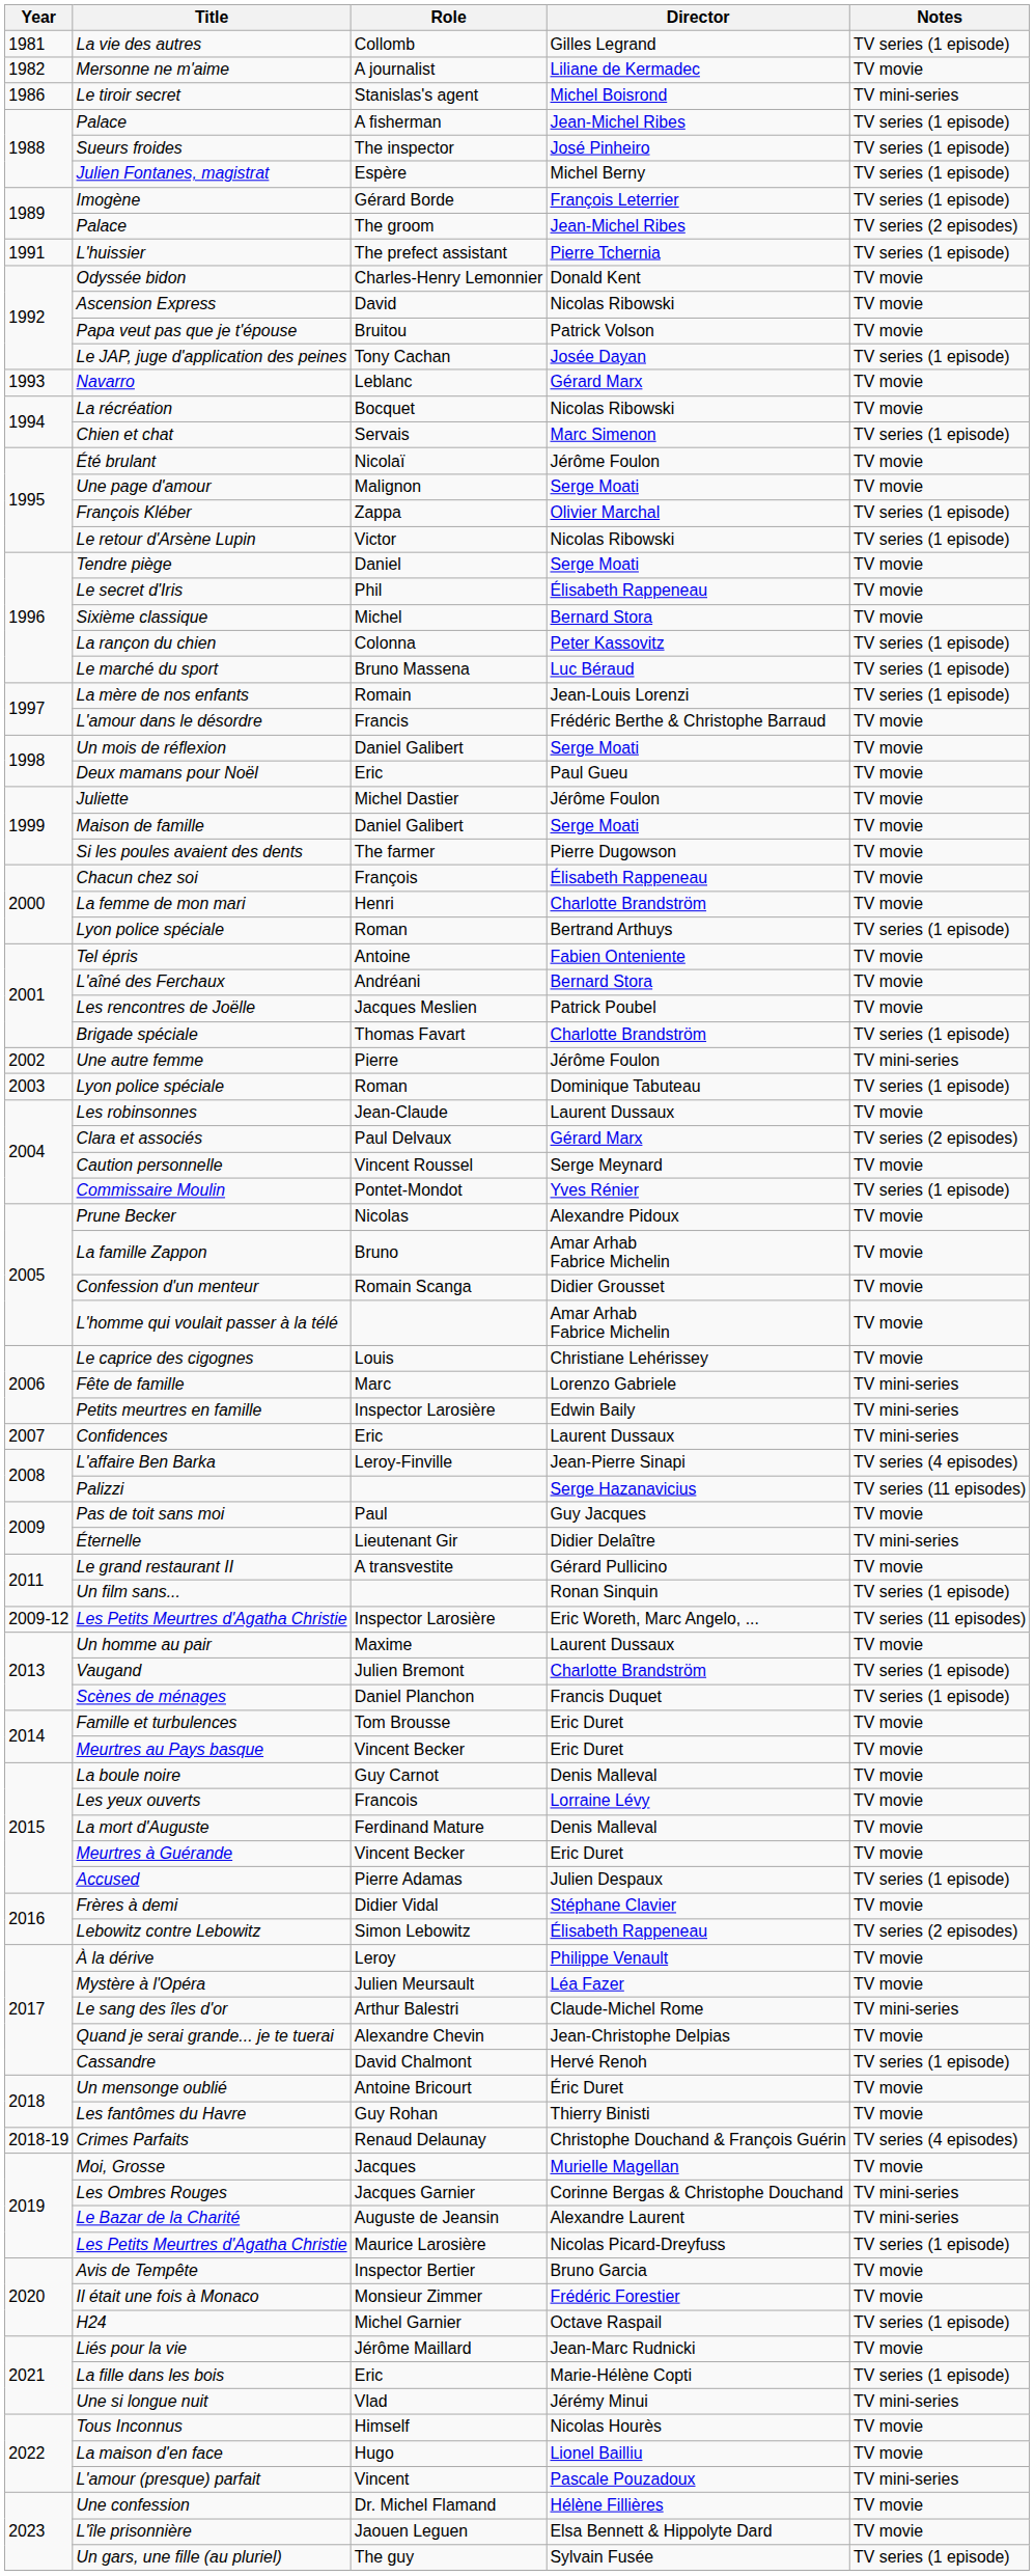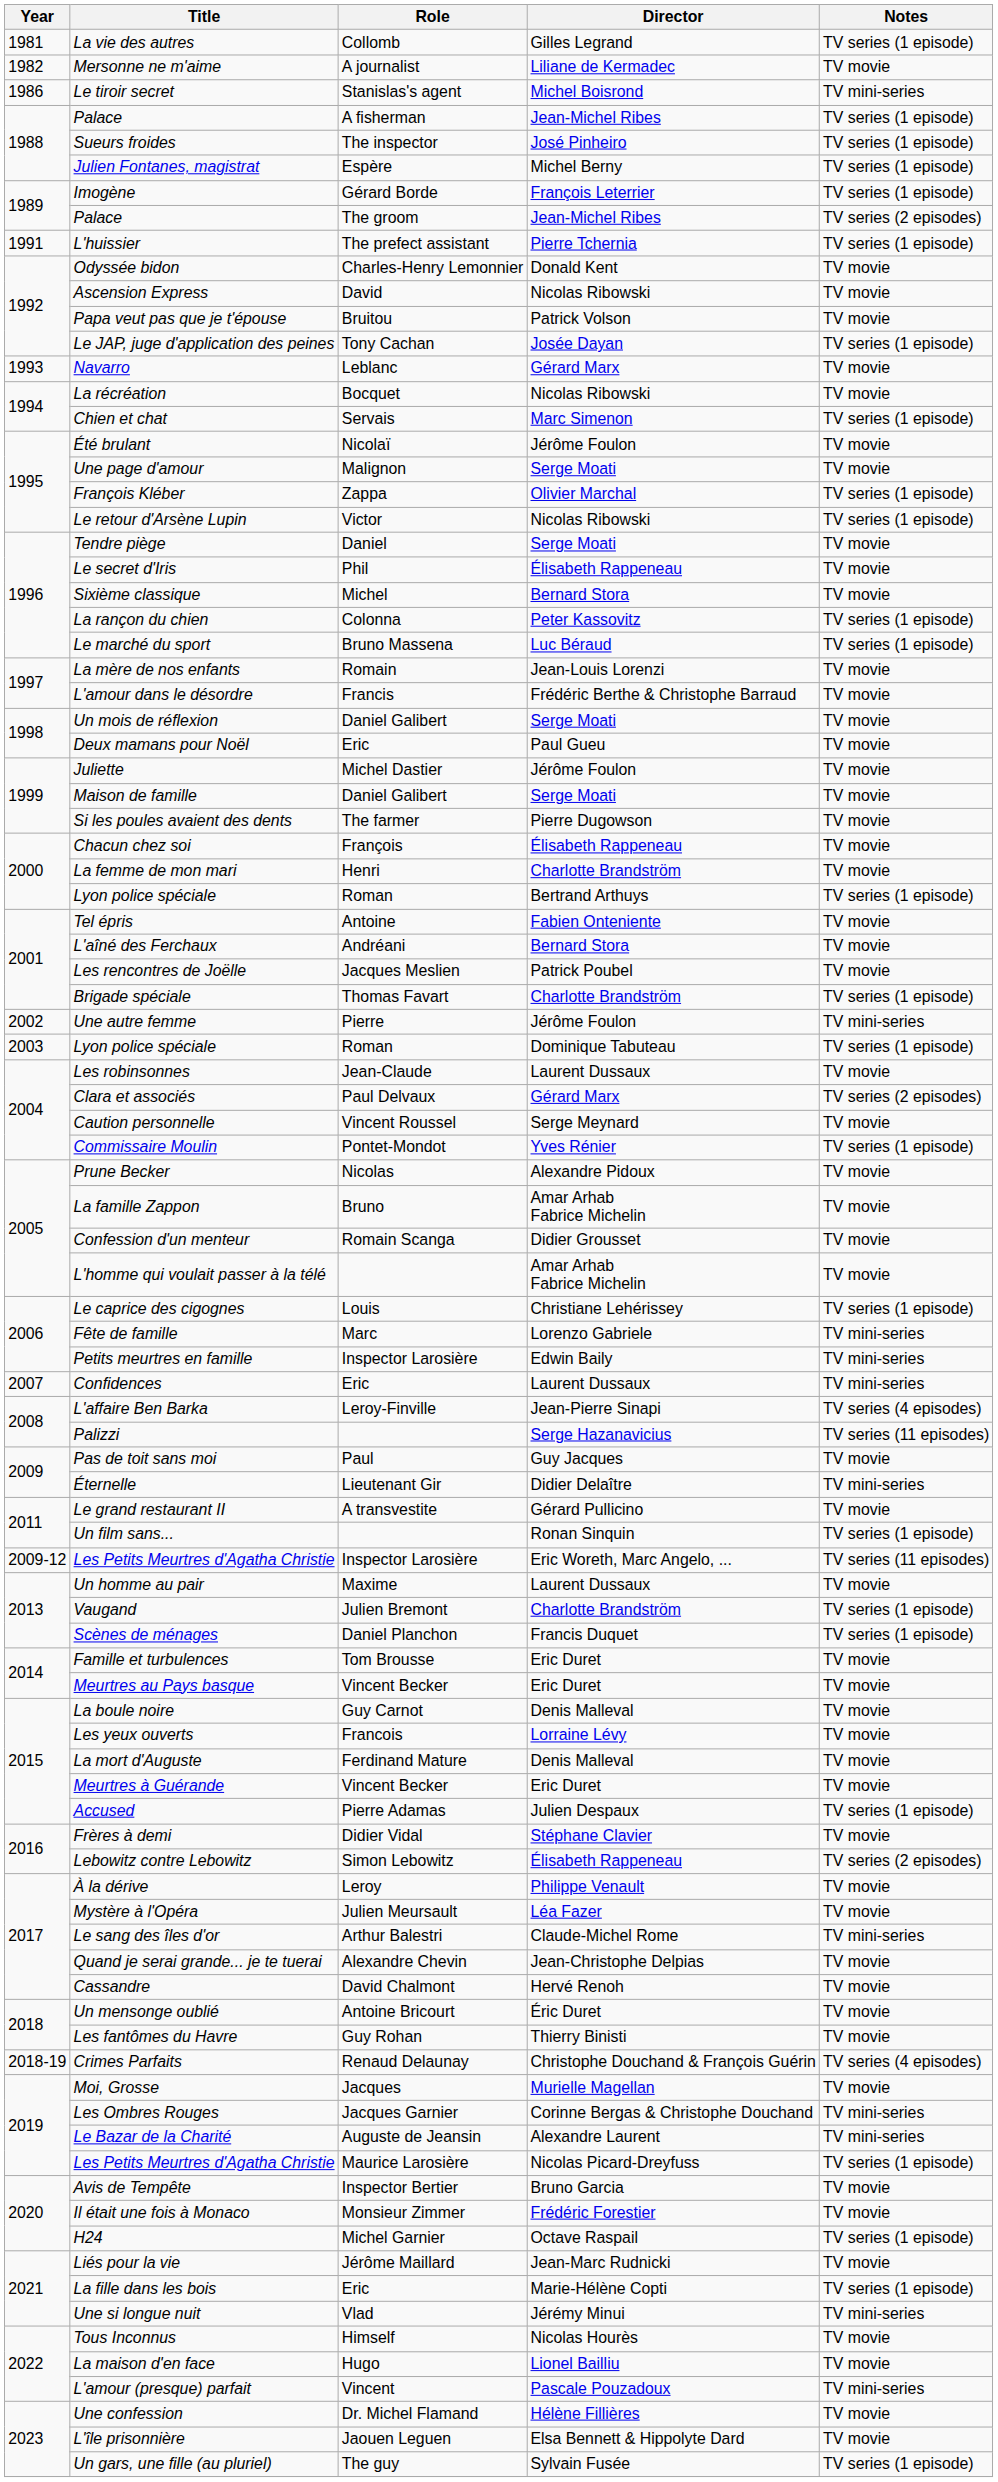 <table class="wikitable sortable">
 <tr>
 <th>Year</th>
 <th>Title</th>
 <th>Role</th>
 <th>Director</th>
 <th class="unsortable">Notes</th>
 </tr>
 <tr>
 <td>1981</td>
 <td><em>La vie des autres</em></td>
 <td>Collomb</td>
 <td>Gilles Legrand</td>
 <td>TV series (1 episode)</td>
 </tr>
 <tr>
 <td>1982</td>
 <td><em>Mersonne ne m'aime</em></td>
 <td>A journalist</td>
 <td><a href='#'>Liliane de Kermadec</a></td>
 <td>TV movie</td>
 </tr>
 <tr>
 <td>1986</td>
 <td><em>Le tiroir secret</em></td>
 <td>Stanislas's agent</td>
 <td><a href='#'>Michel Boisrond</a></td>
 <td>TV mini-series</td>
 </tr>
 <tr>
 <td rowspan=3>1988</td>
 <td><em>Palace</em></td>
 <td>A fisherman</td>
 <td><a href='#'>Jean-Michel Ribes</a></td>
 <td>TV series (1 episode)</td>
 </tr>
 <tr>
 <td><em>Sueurs froides</em></td>
 <td>The inspector</td>
 <td><a href='#'>José Pinheiro</a></td>
 <td>TV series (1 episode)</td>
 </tr>
 <tr>
 <td><em><a href='#'>Julien Fontanes, magistrat</a></em></td>
 <td>Espère</td>
 <td>Michel Berny</td>
 <td>TV series (1 episode)</td>
 </tr>
 <tr>
 <td rowspan=2>1989</td>
 <td><em>Imogène</em></td>
 <td>Gérard Borde</td>
 <td><a href='#'>François Leterrier</a></td>
 <td>TV series (1 episode)</td>
 </tr>
 <tr>
 <td><em>Palace</em></td>
 <td>The groom</td>
 <td><a href='#'>Jean-Michel Ribes</a></td>
 <td>TV series (2 episodes)</td>
 </tr>
 <tr>
 <td>1991</td>
 <td><em>L'huissier</em></td>
 <td>The prefect assistant</td>
 <td><a href='#'>Pierre Tchernia</a></td>
 <td>TV series (1 episode)</td>
 </tr>
 <tr>
 <td rowspan=4>1992</td>
 <td><em>Odyssée bidon</em></td>
 <td>Charles-Henry Lemonnier</td>
 <td>Donald Kent</td>
 <td>TV movie</td>
 </tr>
 <tr>
 <td><em>Ascension Express</em></td>
 <td>David</td>
 <td>Nicolas Ribowski</td>
 <td>TV movie</td>
 </tr>
 <tr>
 <td><em>Papa veut pas que je t'épouse</em></td>
 <td>Bruitou</td>
 <td>Patrick Volson</td>
 <td>TV movie</td>
 </tr>
 <tr>
 <td><em>Le JAP, juge d'application des peines</em></td>
 <td>Tony Cachan</td>
 <td><a href='#'>Josée Dayan</a></td>
 <td>TV series (1 episode)</td>
 </tr>
 <tr>
 <td>1993</td>
 <td><em><a href='#'>Navarro</a></em></td>
 <td>Leblanc</td>
 <td><a href='#'>Gérard Marx</a></td>
 <td>TV movie</td>
 </tr>
 <tr>
 <td rowspan=2>1994</td>
 <td><em>La récréation</em></td>
 <td>Bocquet</td>
 <td>Nicolas Ribowski</td>
 <td>TV movie</td>
 </tr>
 <tr>
 <td><em>Chien et chat</em></td>
 <td>Servais</td>
 <td><a href='#'>Marc Simenon</a></td>
 <td>TV series (1 episode)</td>
 </tr>
 <tr>
 <td rowspan=4>1995</td>
 <td><em>Été brulant</em></td>
 <td>Nicolaï</td>
 <td>Jérôme Foulon</td>
 <td>TV movie</td>
 </tr>
 <tr>
 <td><em>Une page d'amour</em></td>
 <td>Malignon</td>
 <td><a href='#'>Serge Moati</a></td>
 <td>TV movie</td>
 </tr>
 <tr>
 <td><em>François Kléber</em></td>
 <td>Zappa</td>
 <td><a href='#'>Olivier Marchal</a></td>
 <td>TV series (1 episode)</td>
 </tr>
 <tr>
 <td><em>Le retour d'Arsène Lupin</em></td>
 <td>Victor</td>
 <td>Nicolas Ribowski</td>
 <td>TV series (1 episode)</td>
 </tr>
 <tr>
 <td rowspan=5>1996</td>
 <td><em>Tendre piège</em></td>
 <td>Daniel</td>
 <td><a href='#'>Serge Moati</a></td>
 <td>TV movie</td>
 </tr>
 <tr>
 <td><em>Le secret d'Iris</em></td>
 <td>Phil</td>
 <td><a href='#'>Élisabeth Rappeneau</a></td>
 <td>TV movie</td>
 </tr>
 <tr>
 <td><em>Sixième classique</em></td>
 <td>Michel</td>
 <td><a href='#'>Bernard Stora</a></td>
 <td>TV movie</td>
 </tr>
 <tr>
 <td><em>La rançon du chien</em></td>
 <td>Colonna</td>
 <td><a href='#'>Peter Kassovitz</a></td>
 <td>TV series (1 episode)</td>
 </tr>
 <tr>
 <td><em>Le marché du sport</em></td>
 <td>Bruno Massena</td>
 <td><a href='#'>Luc Béraud</a></td>
 <td>TV series (1 episode)</td>
 </tr>
 <tr>
 <td rowspan=2>1997</td>
 <td><em>La mère de nos enfants</em></td>
 <td>Romain</td>
 <td>Jean-Louis Lorenzi</td>
-<td>TV series (1 episode)</td>
+<td>TV movie</td>
 </tr>
 <tr>
 <td><em>L'amour dans le désordre</em></td>
 <td>Francis</td>
 <td>Frédéric Berthe & Christophe Barraud</td>
 <td>TV movie</td>
 </tr>
 <tr>
 <td rowspan=2>1998</td>
 <td><em>Un mois de réflexion</em></td>
 <td>Daniel Galibert</td>
 <td><a href='#'>Serge Moati</a></td>
 <td>TV movie</td>
 </tr>
 <tr>
 <td><em>Deux mamans pour Noël</em></td>
 <td>Eric</td>
 <td>Paul Gueu</td>
 <td>TV movie</td>
 </tr>
 <tr>
 <td rowspan=3>1999</td>
 <td><em>Juliette</em></td>
 <td>Michel Dastier</td>
 <td>Jérôme Foulon</td>
 <td>TV movie</td>
 </tr>
 <tr>
 <td><em>Maison de famille</em></td>
 <td>Daniel Galibert</td>
 <td><a href='#'>Serge Moati</a></td>
 <td>TV movie</td>
 </tr>
 <tr>
 <td><em>Si les poules avaient des dents</em></td>
 <td>The farmer</td>
 <td>Pierre Dugowson</td>
 <td>TV movie</td>
 </tr>
 <tr>
 <td rowspan=3>2000</td>
 <td><em>Chacun chez soi</em></td>
 <td>François</td>
 <td><a href='#'>Élisabeth Rappeneau</a></td>
 <td>TV movie</td>
 </tr>
 <tr>
 <td><em>La femme de mon mari</em></td>
 <td>Henri</td>
 <td><a href='#'>Charlotte Brandström</a></td>
 <td>TV movie</td>
 </tr>
 <tr>
 <td><em>Lyon police spéciale</em></td>
 <td>Roman</td>
 <td>Bertrand Arthuys</td>
 <td>TV series (1 episode)</td>
 </tr>
 <tr>
 <td rowspan=4>2001</td>
 <td><em>Tel épris</em></td>
 <td>Antoine</td>
 <td><a href='#'>Fabien Onteniente</a></td>
 <td>TV movie</td>
 </tr>
 <tr>
 <td><em>L'aîné des Ferchaux</em></td>
 <td>Andréani</td>
 <td><a href='#'>Bernard Stora</a></td>
 <td>TV movie</td>
 </tr>
 <tr>
 <td><em>Les rencontres de Joëlle</em></td>
 <td>Jacques Meslien</td>
 <td>Patrick Poubel</td>
 <td>TV movie</td>
 </tr>
 <tr>
 <td><em>Brigade spéciale</em></td>
 <td>Thomas Favart</td>
 <td><a href='#'>Charlotte Brandström</a></td>
 <td>TV series (1 episode)</td>
 </tr>
 <tr>
 <td>2002</td>
 <td><em>Une autre femme</em></td>
 <td>Pierre</td>
 <td>Jérôme Foulon</td>
 <td>TV mini-series</td>
 </tr>
 <tr>
 <td>2003</td>
 <td><em>Lyon police spéciale</em></td>
 <td>Roman</td>
 <td>Dominique Tabuteau</td>
 <td>TV series (1 episode)</td>
 </tr>
 <tr>
 <td rowspan=4>2004</td>
 <td><em>Les robinsonnes</em></td>
 <td>Jean-Claude</td>
 <td>Laurent Dussaux</td>
 <td>TV movie</td>
 </tr>
 <tr>
 <td><em>Clara et associés</em></td>
 <td>Paul Delvaux</td>
 <td><a href='#'>Gérard Marx</a></td>
 <td>TV series (2 episodes)</td>
 </tr>
 <tr>
 <td><em>Caution personnelle</em></td>
 <td>Vincent Roussel</td>
 <td>Serge Meynard</td>
 <td>TV movie</td>
 </tr>
 <tr>
 <td><em><a href='#'>Commissaire Moulin</a></em></td>
 <td>Pontet-Mondot</td>
 <td><a href='#'>Yves Rénier</a></td>
 <td>TV series (1 episode)</td>
 </tr>
 <tr>
 <td rowspan=4>2005</td>
 <td><em>Prune Becker</em></td>
 <td>Nicolas</td>
 <td>Alexandre Pidoux</td>
 <td>TV movie</td>
 </tr>
 <tr>
 <td><em>La famille Zappon</em></td>
 <td>Bruno</td>
 <td>Amar Arhab<br>Fabrice Michelin</td>
 <td>TV movie</td>
 </tr>
 <tr>
 <td><em>Confession d'un menteur</em></td>
 <td>Romain Scanga</td>
 <td>Didier Grousset</td>
 <td>TV movie</td>
 </tr>
 <tr>
 <td><em>L'homme qui voulait passer à la télé</em></td>
 <td></td>
 <td>Amar Arhab<br>Fabrice Michelin</td>
 <td>TV movie</td>
 </tr>
 <tr>
 <td rowspan=3>2006</td>
 <td><em>Le caprice des cigognes</em></td>
 <td>Louis</td>
 <td>Christiane Lehérissey</td>
-<td>TV movie</td>
+<td>TV series (1 episode)</td>
 </tr>
 <tr>
 <td><em>Fête de famille</em></td>
 <td>Marc</td>
 <td>Lorenzo Gabriele</td>
 <td>TV mini-series</td>
 </tr>
 <tr>
 <td><em>Petits meurtres en famille</em></td>
 <td>Inspector Larosière</td>
 <td>Edwin Baily</td>
 <td>TV mini-series</td>
 </tr>
 <tr>
 <td>2007</td>
 <td><em>Confidences</em></td>
 <td>Eric</td>
 <td>Laurent Dussaux</td>
 <td>TV mini-series</td>
 </tr>
 <tr>
 <td rowspan=2>2008</td>
 <td><em>L'affaire Ben Barka</em></td>
 <td>Leroy-Finville</td>
 <td>Jean-Pierre Sinapi</td>
 <td>TV series (4 episodes)</td>
 </tr>
 <tr>
 <td><em>Palizzi</em></td>
 <td></td>
 <td><a href='#'>Serge Hazanavicius</a></td>
 <td>TV series (11 episodes)</td>
 </tr>
 <tr>
 <td rowspan=2>2009</td>
 <td><em>Pas de toit sans moi</em></td>
 <td>Paul</td>
 <td>Guy Jacques</td>
 <td>TV movie</td>
 </tr>
 <tr>
 <td><em>Éternelle</em></td>
 <td>Lieutenant Gir</td>
 <td>Didier Delaître</td>
 <td>TV mini-series</td>
 </tr>
 <tr>
 <td rowspan=2>2011</td>
 <td><em>Le grand restaurant II</em></td>
 <td>A transvestite</td>
 <td>Gérard Pullicino</td>
 <td>TV movie</td>
 </tr>
 <tr>
 <td><em>Un film sans...</em></td>
 <td></td>
 <td>Ronan Sinquin</td>
 <td>TV series (1 episode)</td>
 </tr>
 <tr>
 <td>2009-12</td>
 <td><em><a href='#'>Les Petits Meurtres d'Agatha Christie</a></em></td>
 <td>Inspector Larosière</td>
 <td>Eric Woreth, Marc Angelo, ...</td>
 <td>TV series (11 episodes)</td>
 </tr>
 <tr>
 <td rowspan=3>2013</td>
 <td><em>Un homme au pair</em></td>
 <td>Maxime</td>
 <td>Laurent Dussaux</td>
 <td>TV movie</td>
 </tr>
 <tr>
 <td><em>Vaugand</em></td>
 <td>Julien Bremont</td>
 <td><a href='#'>Charlotte Brandström</a></td>
 <td>TV series (1 episode)</td>
 </tr>
 <tr>
 <td><em><a href='#'>Scènes de ménages</a></em></td>
 <td>Daniel Planchon</td>
 <td>Francis Duquet</td>
 <td>TV series (1 episode)</td>
 </tr>
 <tr>
 <td rowspan=2>2014</td>
 <td><em>Famille et turbulences</em></td>
 <td>Tom Brousse</td>
 <td>Eric Duret</td>
 <td>TV movie</td>
 </tr>
 <tr>
 <td><em><a href='#'>Meurtres au Pays basque</a></em></td>
 <td>Vincent Becker</td>
 <td>Eric Duret</td>
 <td>TV movie</td>
 </tr>
 <tr>
 <td rowspan=5>2015</td>
 <td><em>La boule noire</em></td>
 <td>Guy Carnot</td>
 <td>Denis Malleval</td>
 <td>TV movie</td>
 </tr>
 <tr>
 <td><em>Les yeux ouverts</em></td>
 <td>Francois</td>
 <td><a href='#'>Lorraine Lévy</a></td>
 <td>TV movie</td>
 </tr>
 <tr>
 <td><em>La mort d'Auguste</em></td>
 <td>Ferdinand Mature</td>
 <td>Denis Malleval</td>
 <td>TV movie</td>
 </tr>
 <tr>
 <td><em><a href='#'>Meurtres à Guérande</a></em></td>
 <td>Vincent Becker</td>
 <td>Eric Duret</td>
 <td>TV movie</td>
 </tr>
 <tr>
 <td><em><a href='#'>Accused</a></em></td>
 <td>Pierre Adamas</td>
 <td>Julien Despaux</td>
 <td>TV series (1 episode)</td>
 </tr>
 <tr>
 <td rowspan=2>2016</td>
 <td><em>Frères à demi</em></td>
 <td>Didier Vidal</td>
 <td><a href='#'>Stéphane Clavier</a></td>
 <td>TV movie</td>
 </tr>
 <tr>
 <td><em>Lebowitz contre Lebowitz</em></td>
 <td>Simon Lebowitz</td>
 <td><a href='#'>Élisabeth Rappeneau</a></td>
 <td>TV series (2 episodes)</td>
 </tr>
 <tr>
 <td rowspan=5>2017</td>
 <td><em>À la dérive</em></td>
 <td>Leroy</td>
 <td><a href='#'>Philippe Venault</a></td>
 <td>TV movie</td>
 </tr>
 <tr>
 <td><em>Mystère à l'Opéra</em></td>
 <td>Julien Meursault</td>
 <td><a href='#'>Léa Fazer</a></td>
 <td>TV movie</td>
 </tr>
 <tr>
 <td><em>Le sang des îles d'or</em></td>
 <td>Arthur Balestri</td>
 <td>Claude-Michel Rome</td>
 <td>TV mini-series</td>
 </tr>
 <tr>
 <td><em>Quand je serai grande... je te tuerai</em></td>
 <td>Alexandre Chevin</td>
 <td>Jean-Christophe Delpias</td>
 <td>TV movie</td>
 </tr>
 <tr>
 <td><em>Cassandre</em></td>
 <td>David Chalmont</td>
 <td>Hervé Renoh</td>
-<td>TV series (1 episode)</td>
+<td>TV movie</td>
 </tr>
 <tr>
 <td rowspan=2>2018</td>
 <td><em>Un mensonge oublié</em></td>
 <td>Antoine Bricourt</td>
 <td>Éric Duret</td>
 <td>TV movie</td>
 </tr>
 <tr>
 <td><em>Les fantômes du Havre</em></td>
 <td>Guy Rohan</td>
 <td>Thierry Binisti</td>
 <td>TV movie</td>
 </tr>
 <tr>
 <td>2018-19</td>
 <td><em>Crimes Parfaits</em></td>
 <td>Renaud Delaunay</td>
 <td>Christophe Douchand & François Guérin</td>
 <td>TV series (4 episodes)</td>
 </tr>
 <tr>
 <td rowspan=4>2019</td>
 <td><em>Moi, Grosse</em></td>
 <td>Jacques</td>
 <td><a href='#'>Murielle Magellan</a></td>
 <td>TV movie</td>
 </tr>
 <tr>
 <td><em>Les Ombres Rouges</em></td>
 <td>Jacques Garnier</td>
 <td>Corinne Bergas & Christophe Douchand</td>
 <td>TV mini-series</td>
 </tr>
 <tr>
 <td><em><a href='#'>Le Bazar de la Charité</a></em></td>
 <td>Auguste de Jeansin</td>
 <td>Alexandre Laurent</td>
 <td>TV mini-series</td>
 </tr>
 <tr>
 <td><em><a href='#'>Les Petits Meurtres d'Agatha Christie</a></em></td>
 <td>Maurice Larosière</td>
 <td>Nicolas Picard-Dreyfuss</td>
 <td>TV series (1 episode)</td>
 </tr>
 <tr>
 <td rowspan=3>2020</td>
 <td><em>Avis de Tempête</em></td>
 <td>Inspector Bertier</td>
 <td>Bruno Garcia</td>
 <td>TV movie</td>
 </tr>
 <tr>
 <td><em>Il était une fois à Monaco</em></td>
 <td>Monsieur Zimmer</td>
 <td><a href='#'>Frédéric Forestier</a></td>
 <td>TV movie</td>
 </tr>
 <tr>
 <td><em>H24</em></td>
 <td>Michel Garnier</td>
 <td>Octave Raspail</td>
 <td>TV series (1 episode)</td>
 </tr>
 <tr>
 <td rowspan=3>2021</td>
 <td><em>Liés pour la vie</em></td>
 <td>Jérôme Maillard</td>
 <td>Jean-Marc Rudnicki</td>
 <td>TV movie</td>
 </tr>
 <tr>
 <td><em>La fille dans les bois</em></td>
 <td>Eric</td>
 <td>Marie-Hélène Copti</td>
 <td>TV series (1 episode)</td>
 </tr>
 <tr>
 <td><em>Une si longue nuit</em></td>
 <td>Vlad</td>
 <td>Jérémy Minui</td>
 <td>TV mini-series</td>
 </tr>
 <tr>
 <td rowspan=3>2022</td>
 <td><em>Tous Inconnus</em></td>
 <td>Himself</td>
 <td>Nicolas Hourès</td>
 <td>TV movie</td>
 </tr>
 <tr>
 <td><em>La maison d'en face</em></td>
 <td>Hugo</td>
 <td><a href='#'>Lionel Bailliu</a></td>
 <td>TV movie</td>
 </tr>
 <tr>
 <td><em>L'amour (presque) parfait</em></td>
 <td>Vincent</td>
 <td><a href='#'>Pascale Pouzadoux</a></td>
 <td>TV mini-series</td>
 </tr>
 <tr>
 <td rowspan=3>2023</td>
 <td><em>Une confession</em></td>
 <td>Dr. Michel Flamand</td>
 <td><a href='#'>Hélène Fillières</a></td>
 <td>TV movie</td>
 </tr>
 <tr>
 <td><em>L'île prisonnière</em></td>
 <td>Jaouen Leguen</td>
 <td>Elsa Bennett & Hippolyte Dard</td>
 <td>TV movie</td>
 </tr>
 <tr>
 <td><em>Un gars, une fille (au pluriel)</em></td>
 <td>The guy</td>
 <td>Sylvain Fusée</td>
 <td>TV series (1 episode)</td>
 </tr>
 <tr>
 </tr>
 </table>
